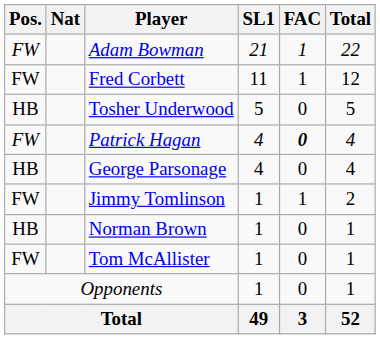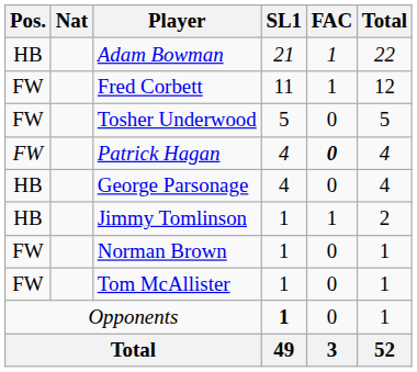 <table class="wikitable"  style="text-align:center; border:1px #aaa solid;">
 <tr>
 <th>Pos.</th>
 <th>Nat</th>
 <th>Player</th>
 <th>SL1</th>
 <th>FAC</th>
 <th>Total</th>
 </tr>
 <tr>
-<td><em>FW</em></td>
+<td>HB</td>
 <td><em></em></td>
 <td style="text-align:left;"><em><a href='#'>Adam Bowman</a></em></td>
 <td><em>21</em></td>
 <td><em>1</em></td>
 <td><em>22</em></td>
 </tr>
 <tr>
 <td>FW</td>
 <td></td>
 <td style="text-align:left;"><a href='#'>Fred Corbett</a></td>
 <td>11</td>
 <td>1</td>
 <td>12</td>
 </tr>
 <tr>
-<td>HB</td>
+<td>FW</td>
 <td></td>
 <td style="text-align:left;"><a href='#'>Tosher Underwood</a></td>
 <td>5</td>
 <td>0</td>
 <td>5</td>
 </tr>
 <tr>
 <td><em>FW</em></td>
 <td><em></em></td>
 <td style="text-align:left;"><em><a href='#'>Patrick Hagan</a></em></td>
 <td><em>4</em></td>
 <td><strong><em>0</em></strong></td>
 <td><em>4</em></td>
 </tr>
 <tr>
 <td>HB</td>
 <td></td>
 <td style="text-align:left;"><a href='#'>George Parsonage</a></td>
 <td>4</td>
 <td>0</td>
 <td>4</td>
 </tr>
 <tr>
-<td>FW</td>
+<td>HB</td>
 <td></td>
 <td style="text-align:left;"><a href='#'>Jimmy Tomlinson</a></td>
 <td>1</td>
 <td>1</td>
 <td>2</td>
 </tr>
 <tr>
-<td>HB</td>
+<td>FW</td>
 <td></td>
 <td style="text-align:left;"><a href='#'>Norman Brown</a></td>
 <td>1</td>
 <td>0</td>
 <td>1</td>
 </tr>
 <tr>
 <td>FW</td>
 <td></td>
 <td style="text-align:left;"><a href='#'>Tom McAllister</a></td>
 <td>1</td>
 <td>0</td>
 <td>1</td>
 </tr>
 <tr>
 <td colspan="3"><em>Opponents</em></td>
-<td>1</td>
+<td><strong>1</strong></td>
 <td>0</td>
 <td>1</td>
 </tr>
 <tr>
 <th colspan="3">Total</th>
 <th>49</th>
 <th>3</th>
 <th>52</th>
 </tr>
 </table>
